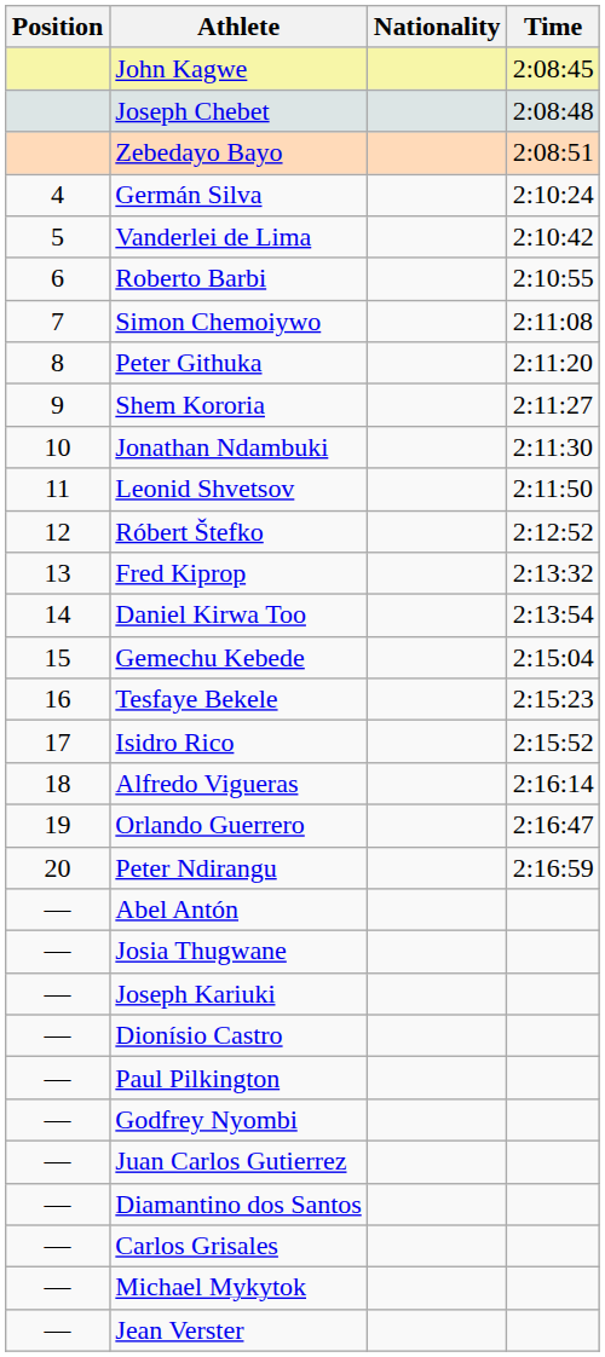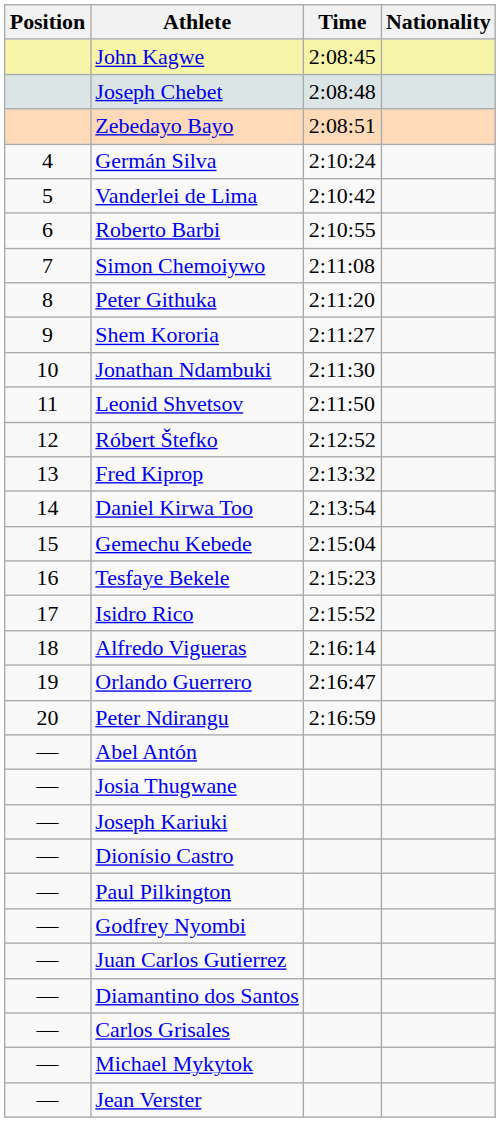 <table class="wikitable sortable">
 <tr>
 <th>Position</th>
 <th>Athlete</th>
+<th>Time</th>
 <th>Nationality</th>
-<th>Time</th>
 </tr>
 <tr bgcolor=#F7F6A8>
 <td align=center></td>
 <td><a href='#'>John Kagwe</a></td>
+<td>2:08:45</td>
 <td></td>
-<td>2:08:45</td>
 </tr>
 <tr bgcolor=#DCE5E5>
 <td align=center></td>
 <td><a href='#'>Joseph Chebet</a></td>
+<td>2:08:48</td>
 <td></td>
-<td>2:08:48</td>
 </tr>
 <tr bgcolor=#FFDAB9>
 <td align=center></td>
 <td><a href='#'>Zebedayo Bayo</a></td>
+<td>2:08:51</td>
 <td></td>
-<td>2:08:51</td>
 </tr>
 <tr>
 <td align=center>4</td>
 <td><a href='#'>Germán Silva</a></td>
+<td>2:10:24</td>
 <td></td>
-<td>2:10:24</td>
 </tr>
 <tr>
 <td align=center>5</td>
 <td><a href='#'>Vanderlei de Lima</a></td>
+<td>2:10:42</td>
 <td></td>
-<td>2:10:42</td>
 </tr>
 <tr>
 <td align=center>6</td>
 <td><a href='#'>Roberto Barbi</a></td>
+<td>2:10:55</td>
 <td></td>
-<td>2:10:55</td>
 </tr>
 <tr>
 <td align=center>7</td>
 <td><a href='#'>Simon Chemoiywo</a></td>
+<td>2:11:08</td>
 <td></td>
-<td>2:11:08</td>
 </tr>
 <tr>
 <td align=center>8</td>
 <td><a href='#'>Peter Githuka</a></td>
+<td>2:11:20</td>
 <td></td>
-<td>2:11:20</td>
 </tr>
 <tr>
 <td align=center>9</td>
 <td><a href='#'>Shem Kororia</a></td>
+<td>2:11:27</td>
 <td></td>
-<td>2:11:27</td>
 </tr>
 <tr>
 <td align=center>10</td>
 <td><a href='#'>Jonathan Ndambuki</a></td>
+<td>2:11:30</td>
 <td></td>
-<td>2:11:30</td>
 </tr>
 <tr>
 <td align=center>11</td>
 <td><a href='#'>Leonid Shvetsov</a></td>
+<td>2:11:50</td>
 <td></td>
-<td>2:11:50</td>
 </tr>
 <tr>
 <td align=center>12</td>
 <td><a href='#'>Róbert Štefko</a></td>
+<td>2:12:52</td>
 <td></td>
-<td>2:12:52</td>
 </tr>
 <tr>
 <td align=center>13</td>
 <td><a href='#'>Fred Kiprop</a></td>
+<td>2:13:32</td>
 <td></td>
-<td>2:13:32</td>
 </tr>
 <tr>
 <td align=center>14</td>
 <td><a href='#'>Daniel Kirwa Too</a></td>
+<td>2:13:54</td>
 <td></td>
-<td>2:13:54</td>
 </tr>
 <tr>
 <td align=center>15</td>
 <td><a href='#'>Gemechu Kebede</a></td>
+<td>2:15:04</td>
 <td></td>
-<td>2:15:04</td>
 </tr>
 <tr>
 <td align=center>16</td>
 <td><a href='#'>Tesfaye Bekele</a></td>
+<td>2:15:23</td>
 <td></td>
-<td>2:15:23</td>
 </tr>
 <tr>
 <td align=center>17</td>
 <td><a href='#'>Isidro Rico</a></td>
+<td>2:15:52</td>
 <td></td>
-<td>2:15:52</td>
 </tr>
 <tr>
 <td align=center>18</td>
 <td><a href='#'>Alfredo Vigueras</a></td>
+<td>2:16:14</td>
 <td></td>
-<td>2:16:14</td>
 </tr>
 <tr>
 <td align=center>19</td>
 <td><a href='#'>Orlando Guerrero</a></td>
+<td>2:16:47</td>
 <td></td>
-<td>2:16:47</td>
 </tr>
 <tr>
 <td align=center>20</td>
 <td><a href='#'>Peter Ndirangu</a></td>
+<td>2:16:59</td>
 <td></td>
-<td>2:16:59</td>
 </tr>
 <tr>
 <td align=center>—</td>
 <td><a href='#'>Abel Antón</a></td>
 <td></td>
 <td></td>
 </tr>
 <tr>
 <td align=center>—</td>
 <td><a href='#'>Josia Thugwane</a></td>
 <td></td>
 <td></td>
 </tr>
 <tr>
 <td align=center>—</td>
 <td><a href='#'>Joseph Kariuki</a></td>
 <td></td>
 <td></td>
 </tr>
 <tr>
 <td align=center>—</td>
 <td><a href='#'>Dionísio Castro</a></td>
 <td></td>
 <td></td>
 </tr>
 <tr>
 <td align=center>—</td>
 <td><a href='#'>Paul Pilkington</a></td>
 <td></td>
 <td></td>
 </tr>
 <tr>
 <td align=center>—</td>
 <td><a href='#'>Godfrey Nyombi</a></td>
 <td></td>
 <td></td>
 </tr>
 <tr>
 <td align=center>—</td>
 <td><a href='#'>Juan Carlos Gutierrez</a></td>
 <td></td>
 <td></td>
 </tr>
 <tr>
 <td align=center>—</td>
 <td><a href='#'>Diamantino dos Santos</a></td>
 <td></td>
 <td></td>
 </tr>
 <tr>
 <td align=center>—</td>
 <td><a href='#'>Carlos Grisales</a></td>
 <td></td>
 <td></td>
 </tr>
 <tr>
 <td align=center>—</td>
 <td><a href='#'>Michael Mykytok</a></td>
 <td></td>
 <td></td>
 </tr>
 <tr>
 <td align=center>—</td>
 <td><a href='#'>Jean Verster</a></td>
 <td></td>
 <td></td>
 </tr>
 </table>
